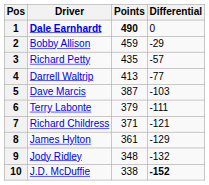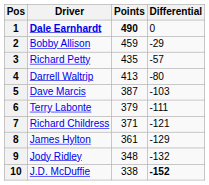 <table class="wikitable">
 <tr>
 <th>Pos</th>
 <th>Driver</th>
 <th>Points</th>
 <th>Differential</th>
 </tr>
 <tr>
 <th>1 </th>
 <td><strong><a href='#'>Dale Earnhardt</a></strong></td>
 <td style="text-align:center;"><strong>490</strong></td>
 <td>0</td>
 </tr>
 <tr>
 <th>2 </th>
 <td><a href='#'>Bobby Allison</a></td>
 <td style="text-align:center;">459</td>
 <td>-29</td>
 </tr>
 <tr>
 <th>3 </th>
 <td><a href='#'>Richard Petty</a></td>
 <td style="text-align:center;">435</td>
 <td>-57</td>
 </tr>
 <tr>
 <th>4 </th>
 <td><a href='#'>Darrell Waltrip</a></td>
 <td style="text-align:center;">413</td>
-<td>-77</td>
+<td>-80</td>
 </tr>
 <tr>
 <th>5 </th>
 <td><a href='#'>Dave Marcis</a></td>
 <td style="text-align:center;">387</td>
 <td>-103</td>
 </tr>
 <tr>
 <th>6 </th>
 <td><a href='#'>Terry Labonte</a></td>
 <td style="text-align:center;">379</td>
 <td>-111</td>
 </tr>
 <tr>
 <th>7 </th>
 <td><a href='#'>Richard Childress</a></td>
 <td style="text-align:center;">371</td>
 <td>-121</td>
 </tr>
 <tr>
 <th>8 </th>
 <td><a href='#'>James Hylton</a></td>
 <td style="text-align:center;">361</td>
 <td>-129</td>
 </tr>
 <tr>
 <th>9 </th>
 <td><a href='#'>Jody Ridley</a></td>
 <td style="text-align:center;">348</td>
 <td>-132</td>
 </tr>
 <tr>
 <th>10 </th>
 <td><a href='#'>J.D. McDuffie</a></td>
 <td style="text-align:center;">338</td>
 <td><strong>-152</strong></td>
 </tr>
 </table>
